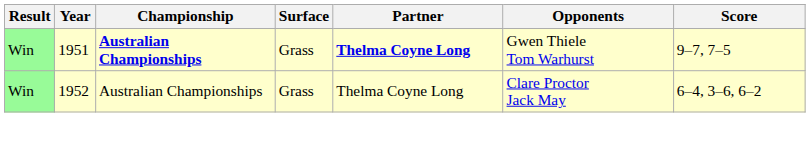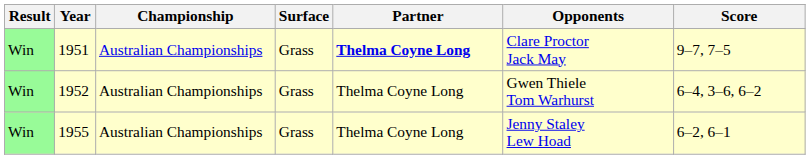 <table class="sortable wikitable">
 <tr>
 <th style="width:45px">Result</th>
 <th style="width:35px">Year</th>
 <th style="width:180px">Championship</th>
 <th style="width:50px">Surface</th>
 <th style="width:170px">Partner</th>
 <th style="width:170px">Opponents</th>
 <th style="width:130px" class="unsortable">Score</th>
 </tr>
 <tr style="background:#ffc;">
 <td style="background:#98fb98;">Win</td>
 <td>1951</td>
-<td><strong><a href='#'>Australian Championships</a></strong></td>
+<td><a href='#'>Australian Championships</a></td>
 <td>Grass</td>
 <td><strong>  <a href='#'>Thelma Coyne Long</a></strong></td>
-<td> Gwen Thiele<br>  <a href='#'>Tom Warhurst</a></td>
+<td> <a href='#'>Clare Proctor</a><br>  <a href='#'>Jack May</a></td>
 <td>9–7, 7–5</td>
 </tr>
 <tr style="background:#ffc;">
 <td style="background:#98fb98;">Win</td>
 <td>1952</td>
 <td>Australian Championships</td>
 <td>Grass</td>
 <td>  Thelma Coyne Long</td>
-<td> <a href='#'>Clare Proctor</a><br>  <a href='#'>Jack May</a></td>
+<td> Gwen Thiele<br>  <a href='#'>Tom Warhurst</a></td>
 <td>6–4, 3–6, 6–2</td>
 </tr>
+<tr style="background:#ffc;">
+<td style="background:#98fb98;">Win</td>
+<td>1955</td>
+<td>Australian Championships</td>
+<td>Grass</td>
+<td>  Thelma Coyne Long</td>
+<td> <a href='#'>Jenny Staley</a><br>  <a href='#'>Lew Hoad</a></td>
+<td>6–2, 6–1</td>
+</tr>
 </table>
